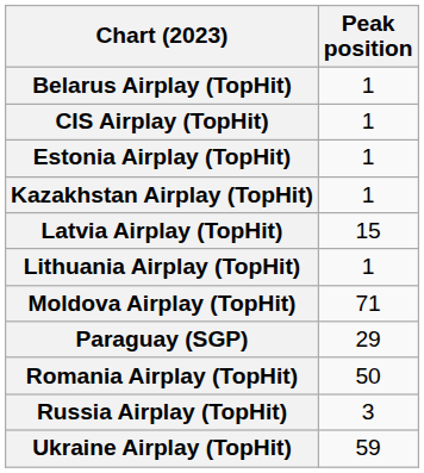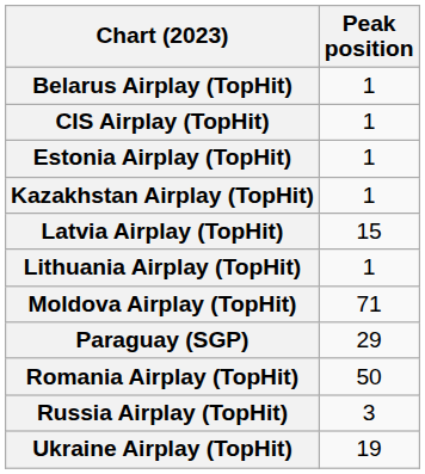 <table class="wikitable sortable plainrowheaders" style="text-align:center">
 <tr>
 <th scope="col">Chart (2023)</th>
 <th scope="col">Peak<br>position</th>
 </tr>
 <tr>
 <th scope="row">Belarus Airplay (TopHit)</th>
 <td>1</td>
 </tr>
 <tr>
 <th scope="row">CIS Airplay (TopHit)</th>
 <td>1</td>
 </tr>
 <tr>
 <th scope="row">Estonia Airplay (TopHit)</th>
 <td>1</td>
 </tr>
 <tr>
 <th scope="row">Kazakhstan Airplay (TopHit)</th>
 <td>1</td>
 </tr>
 <tr>
 <th scope="row">Latvia Airplay (TopHit)</th>
 <td>15</td>
 </tr>
 <tr>
 <th scope="row">Lithuania Airplay (TopHit)</th>
 <td>1</td>
 </tr>
 <tr>
 <th scope="row">Moldova Airplay (TopHit)</th>
 <td>71</td>
 </tr>
 <tr>
 <th scope="row">Paraguay (SGP)</th>
 <td>29</td>
 </tr>
 <tr>
 <th scope="row">Romania Airplay (TopHit)</th>
 <td>50</td>
 </tr>
 <tr>
 <th scope="row">Russia Airplay (TopHit)</th>
 <td>3</td>
 </tr>
 <tr>
 <th scope="row">Ukraine Airplay (TopHit)</th>
-<td>59</td>
+<td>19</td>
 </tr>
 </table>
